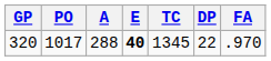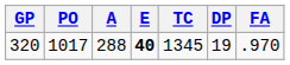 <table class="wikitable">
 <tr>
 <th><a href='#'>GP</a></th>
 <th><a href='#'>PO</a></th>
 <th><a href='#'>A</a></th>
 <th><a href='#'>E</a></th>
 <th><a href='#'>TC</a></th>
 <th><a href='#'>DP</a></th>
 <th><a href='#'>FA</a></th>
 </tr>
 <tr align=center>
 <td>320</td>
 <td>1017</td>
 <td>288</td>
 <td><strong>40</strong></td>
 <td>1345</td>
-<td>22</td>
+<td>19</td>
 <td>.970</td>
 </tr>
 </table>
